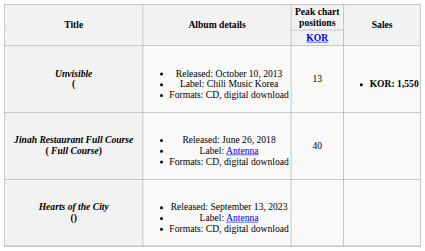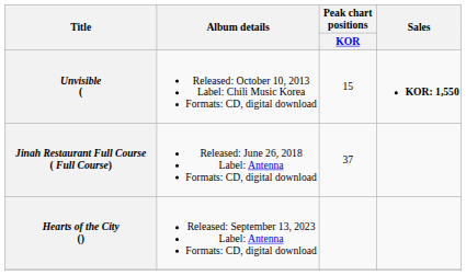 <table class="wikitable plainrowheaders" style="text-align:center;">
 <tr>
 <th scope="col" rowspan="2" style="width:14em;">Title</th>
 <th scope="col" rowspan="2">Album details</th>
 <th scope="col" colspan="1" style="width:5em;">Peak chart positions</th>
 <th scope="col" rowspan="2">Sales</th>
 </tr>
 <tr>
 <th><a href='#'>KOR</a><br></th>
 </tr>
 <tr>
 <th scope="row"><em>Unvisible</em><br>(</th>
 <td><br><ul><li>Released: October 10, 2013</li><li>Label: Chili Music Korea</li><li>Formats: CD, digital download</li></ul></td>
-<td>13</td>
+<td>15</td>
 <td><strong><br><ul><li>KOR: 1,550</li></ul></strong></td>
 </tr>
 <tr>
 <th scope="row"><em>Jinah Restaurant Full Course</em> <br>( <em>Full Course</em>)</th>
 <td><br><ul><li>Released: June 26, 2018</li><li>Label: <a href='#'>Antenna</a></li><li>Formats: CD, digital download</li></ul></td>
-<td>40</td>
+<td>37</td>
 <td></td>
 </tr>
 <tr>
 <th scope="row"><em>Hearts of the City</em> <br>()</th>
 <td><br><ul><li>Released: September 13, 2023</li><li>Label: <a href='#'>Antenna</a></li><li>Formats: CD, digital download</li></ul></td>
 <td></td>
 <td></td>
 </tr>
 <tr }>
 </tr>
 </table>
